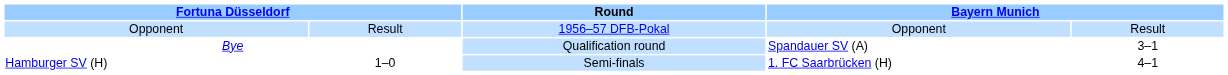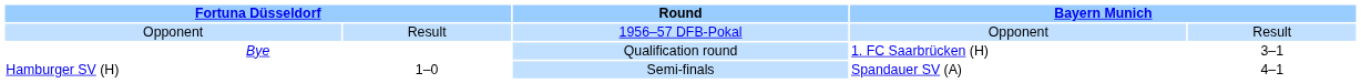 <table style="width:80%; text-align:center;">
 <tr style="vertical-align:top; background:#99CCFF;">
 <th colspan="2"><a href='#'>Fortuna Düsseldorf</a></th>
 <th style="width:20%">Round</th>
 <th colspan="2"><a href='#'>Bayern Munich</a></th>
 </tr>
 <tr style="vertical-align:top; background:#C1E0FF;">
 <td style="width:20%">Opponent</td>
 <td style="width:10%">Result</td>
 <td><a href='#'>1956–57 DFB-Pokal</a></td>
 <td style="width:20%">Opponent</td>
 <td style="width:10%">Result</td>
 </tr>
 <tr>
 <td colspan="2"><em><a href='#'>Bye</a></em></td>
 <td style="background:#C1E0FF;">Qualification round</td>
-<td align="left"><a href='#'>Spandauer SV</a> (A)</td>
+<td align="left"><a href='#'>1. FC Saarbrücken</a> (H)</td>
 <td>3–1 </td>
 </tr>
 <tr>
 <td align="left"><a href='#'>Hamburger SV</a> (H)</td>
 <td>1–0</td>
 <td style="background:#C1E0FF;">Semi-finals</td>
-<td align="left"><a href='#'>1. FC Saarbrücken</a> (H)</td>
+<td align="left"><a href='#'>Spandauer SV</a> (A)</td>
 <td>4–1</td>
 </tr>
 </table>
